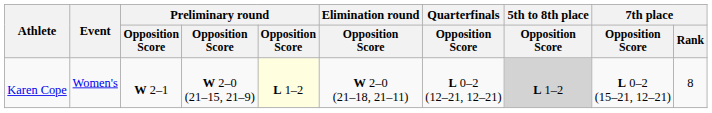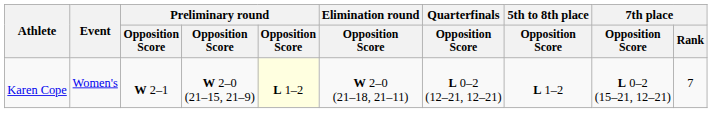 <table class="wikitable" border="1" style="font-size:90%">
 <tr>
 <th rowspan=2>Athlete</th>
 <th rowspan=2>Event</th>
 <th colspan=3>Preliminary round</th>
 <th>Elimination round</th>
 <th>Quarterfinals</th>
 <th>5th to 8th place</th>
 <th colspan=2>7th place</th>
 </tr>
 <tr style="font-size:95%">
 <th>Opposition<br>Score</th>
 <th>Opposition<br>Score</th>
 <th>Opposition<br>Score</th>
 <th>Opposition<br>Score</th>
 <th>Opposition<br>Score</th>
 <th>Opposition<br>Score</th>
 <th>Opposition<br>Score</th>
 <th>Rank</th>
 </tr>
 <tr align=center>
 <td align=left><br><a href='#'>Karen Cope</a></td>
 <td align=left><a href='#'>Women's</a></td>
 <td><br><strong>W</strong> 2–1<br></td>
 <td><br><strong>W</strong> 2–0<br>(21–15, 21–9)</td>
 <td style="background: lightyellow;"><br><strong>L</strong> 1–2<br></td>
 <td><br><strong>W</strong> 2–0<br>(21–18, 21–11)</td>
 <td><br><strong>L</strong> 0–2<br>(12–21, 12–21)</td>
-<td style="background: lightgrey;"><br><strong>L</strong> 1–2<br></td>
+<td><br><strong>L</strong> 1–2<br></td>
 <td><br><strong>L</strong> 0–2<br>(15–21, 12–21)</td>
-<td>8</td>
+<td>7</td>
 </tr>
 </table>
